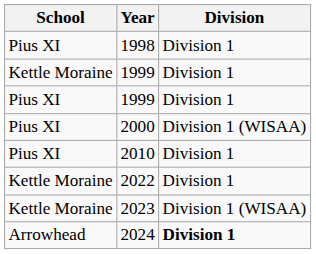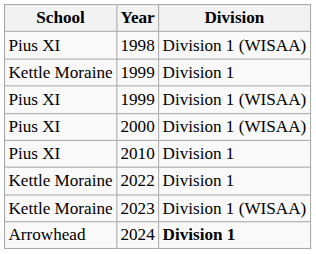 <table class="wikitable">
 <tr>
 <th>School</th>
 <th>Year</th>
 <th>Division</th>
 </tr>
 <tr>
 <td>Pius XI</td>
 <td>1998</td>
-<td>Division 1</td>
+<td>Division 1 (WISAA)</td>
 </tr>
 <tr>
 <td>Kettle Moraine</td>
 <td>1999</td>
 <td>Division 1</td>
 </tr>
 <tr>
 <td>Pius XI</td>
 <td>1999</td>
-<td>Division 1</td>
+<td>Division 1 (WISAA)</td>
 </tr>
 <tr>
 <td>Pius XI</td>
 <td>2000</td>
 <td>Division 1 (WISAA)</td>
 </tr>
 <tr>
 <td>Pius XI</td>
 <td>2010</td>
 <td>Division 1</td>
 </tr>
 <tr>
 <td>Kettle Moraine</td>
 <td>2022</td>
 <td>Division 1</td>
 </tr>
 <tr>
 <td>Kettle Moraine</td>
 <td>2023</td>
 <td>Division 1 (WISAA)</td>
 </tr>
 <tr>
 <td>Arrowhead</td>
 <td>2024</td>
 <td><strong>Division 1</strong></td>
 </tr>
 </table>
